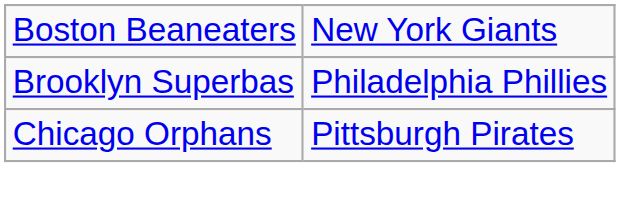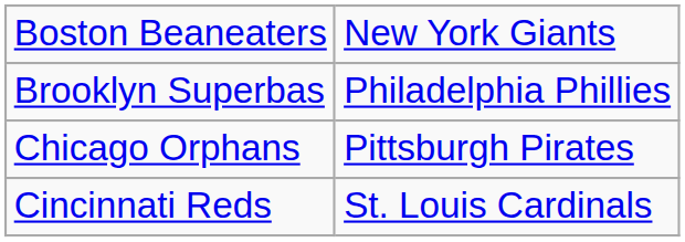 <table class="wikitable" style="font-size:100%;line-height:1.1;">
 <tr>
 <td><a href='#'>Boston Beaneaters</a></td>
 <td><a href='#'>New York Giants</a></td>
 </tr>
 <tr>
 <td><a href='#'>Brooklyn Superbas</a></td>
 <td><a href='#'>Philadelphia Phillies</a></td>
 </tr>
 <tr>
 <td><a href='#'>Chicago Orphans</a></td>
 <td><a href='#'>Pittsburgh Pirates</a></td>
 </tr>
+<tr>
+<td><a href='#'>Cincinnati Reds</a></td>
+<td><a href='#'>St. Louis Cardinals</a></td>
+</tr>
 </table>
